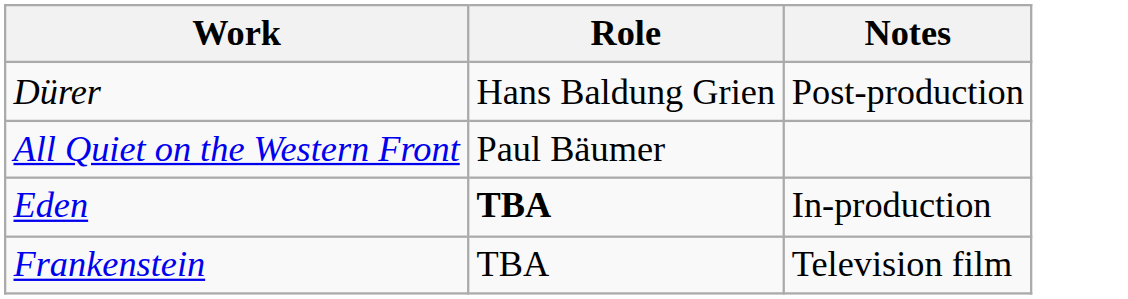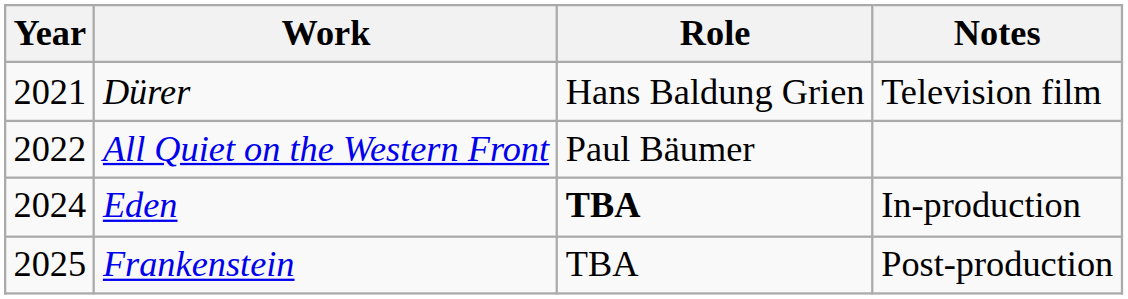 <table class=wikitable>
 <tr>
+<th>Year</th>
 <th>Work</th>
 <th>Role</th>
 <th>Notes</th>
 </tr>
 <tr>
+<td>2021</td>
 <td><em>Dürer</em></td>
 <td>Hans Baldung Grien</td>
-<td>Post-production</td>
+<td>Television film</td>
 </tr>
 <tr>
+<td>2022</td>
 <td><em><a href='#'>All Quiet on the Western Front</a></em></td>
 <td>Paul Bäumer</td>
 <td></td>
 </tr>
 <tr>
+<td>2024</td>
 <td><em><a href='#'>Eden</a></em></td>
 <td><strong>TBA</strong></td>
 <td>In-production</td>
 </tr>
 <tr>
+<td>2025</td>
 <td><em><a href='#'>Frankenstein</a></em></td>
 <td>TBA</td>
-<td>Television film</td>
+<td>Post-production</td>
 </tr>
 </table>
